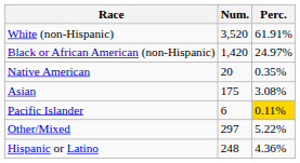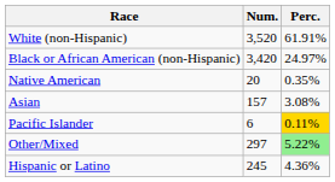 <table class="wikitable">
 <tr>
 <th>Race</th>
 <th>Num.</th>
 <th>Perc.</th>
 </tr>
 <tr>
 <td><a href='#'>White</a> (non-Hispanic)</td>
 <td>3,520</td>
 <td>61.91%</td>
 </tr>
 <tr>
 <td><a href='#'>Black or African American</a> (non-Hispanic)</td>
-<td>1,420</td>
+<td>3,420</td>
 <td>24.97%</td>
 </tr>
 <tr>
 <td><a href='#'>Native American</a></td>
 <td>20</td>
 <td>0.35%</td>
 </tr>
 <tr>
 <td><a href='#'>Asian</a></td>
-<td>175</td>
+<td>157</td>
 <td>3.08%</td>
 </tr>
 <tr>
 <td><a href='#'>Pacific Islander</a></td>
 <td>6</td>
 <td style="background: gold;">0.11%</td>
 </tr>
 <tr>
 <td><a href='#'>Other/Mixed</a></td>
 <td>297</td>
-<td>5.22%</td>
+<td style="background: lightgreen;">5.22%</td>
 </tr>
 <tr>
 <td><a href='#'>Hispanic</a> or <a href='#'>Latino</a></td>
-<td>248</td>
+<td>245</td>
 <td>4.36%</td>
 </tr>
 </table>
